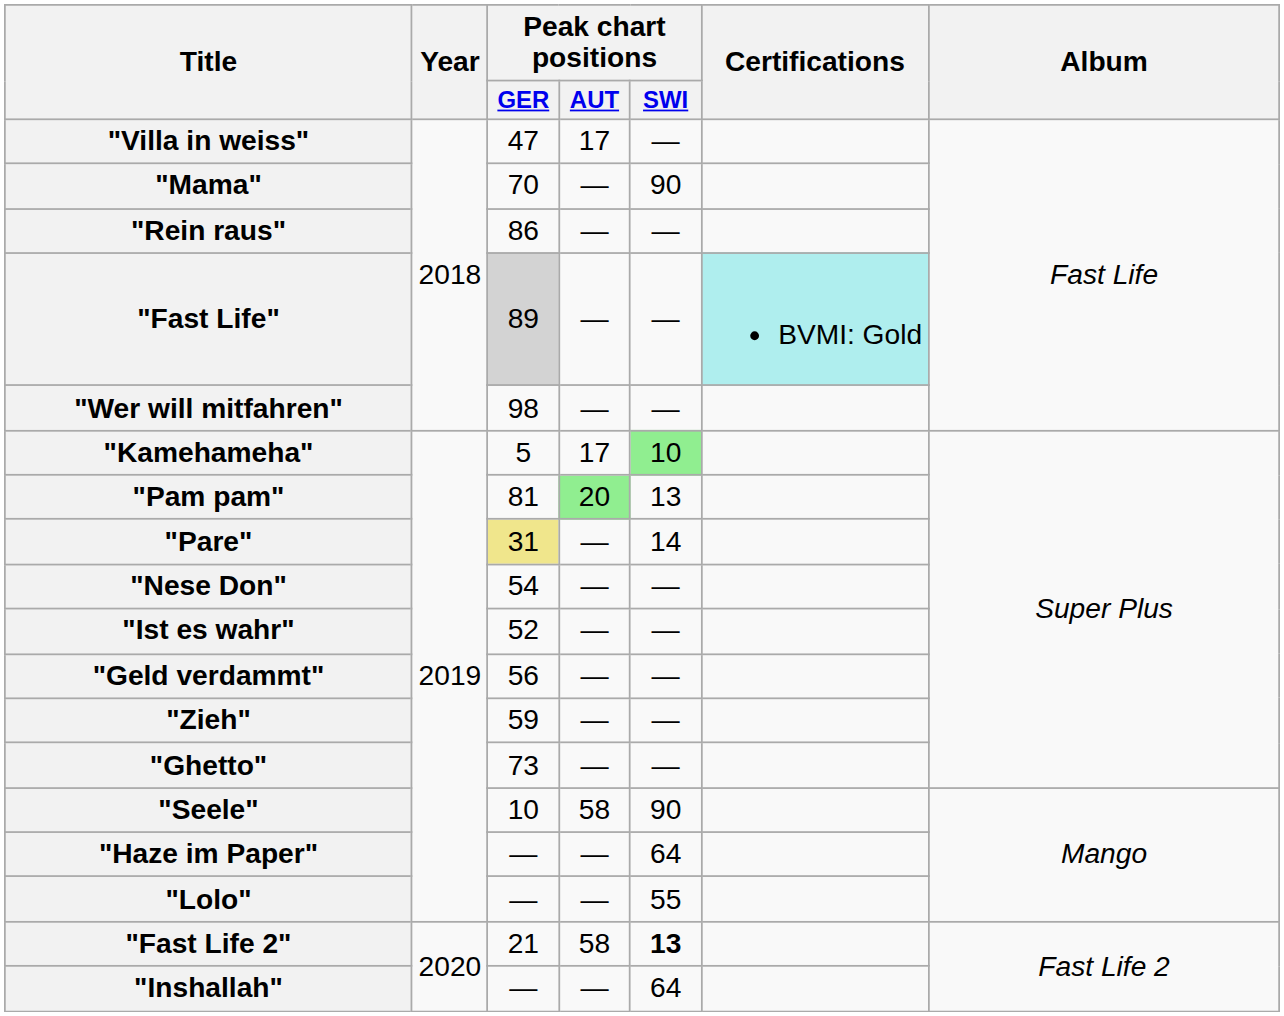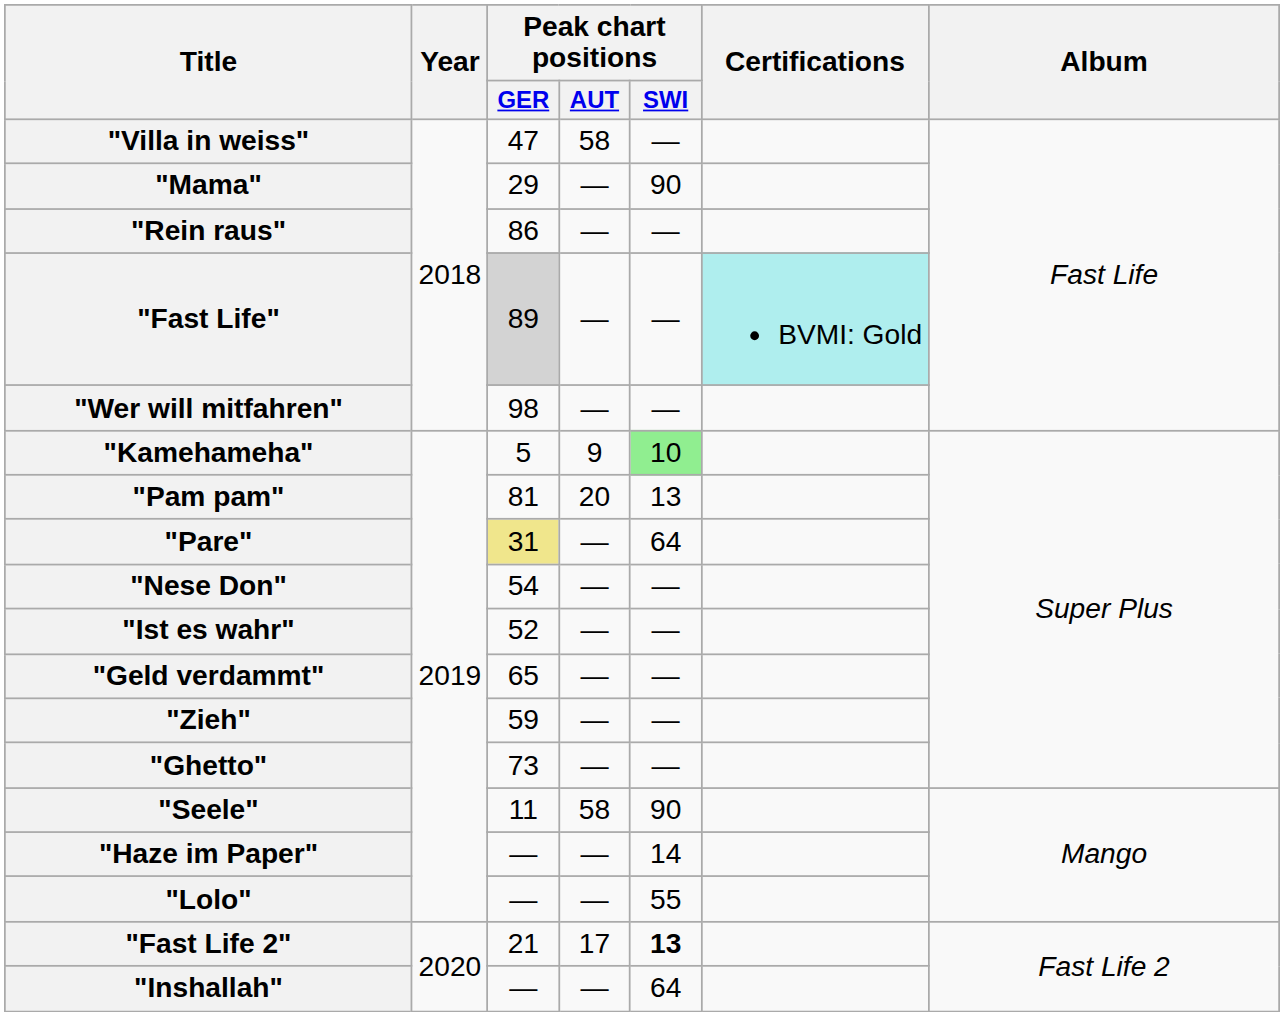 <table class="wikitable plainrowheaders" style="text-align:center;">
 <tr>
 <th scope="col" rowspan="2" style="width:14em;">Title</th>
 <th scope="col" rowspan="2" style="width:1em;">Year</th>
 <th scope="col" colspan="3">Peak chart positions</th>
 <th rowspan="2">Certifications</th>
 <th scope="col" rowspan="2" style="width:12em;">Album</th>
 </tr>
 <tr>
 <th style="width:2.5em; font-size:85%"><a href='#'>GER</a><br></th>
 <th style="width:2.5em; font-size:85%"><a href='#'>AUT</a><br></th>
 <th style="width:2.5em; font-size:85%"><a href='#'>SWI</a><br></th>
 </tr>
 <tr>
 <th scope="row">"Villa in weiss"</th>
 <td rowspan="5">2018</td>
 <td>47</td>
-<td>17</td>
+<td>58</td>
 <td>—</td>
 <td></td>
 <td rowspan="5"><em>Fast Life</em></td>
 </tr>
 <tr>
 <th scope="row">"Mama"</th>
-<td>70</td>
+<td>29</td>
 <td>—</td>
 <td>90</td>
 <td></td>
 </tr>
 <tr>
 <th scope="row">"Rein raus"<br></th>
 <td>86</td>
 <td>—</td>
 <td>—</td>
 <td></td>
 </tr>
 <tr>
 <th scope="row">"Fast Life"</th>
 <td style="background: lightgrey;">89</td>
 <td>—</td>
 <td>—</td>
 <td style="background: paleturquoise;"><br><ul><li>BVMI: Gold</li></ul></td>
 </tr>
 <tr>
 <th scope="row">"Wer will mitfahren"<br></th>
 <td>98</td>
 <td>—</td>
 <td>—</td>
 <td></td>
 </tr>
 <tr>
 <th scope="row">"Kamehameha"<br></th>
 <td rowspan="11">2019</td>
 <td>5</td>
-<td>17</td>
+<td>9</td>
 <td style="background: lightgreen;">10</td>
 <td></td>
 <td rowspan="8"><em>Super Plus</em></td>
 </tr>
 <tr>
 <th scope="row">"Pam pam"<br></th>
 <td>81</td>
-<td style="background: lightgreen;">20</td>
+<td>20</td>
 <td>13</td>
 <td></td>
 </tr>
 <tr>
 <th scope="row">"Pare"<br></th>
 <td style="background: khaki;">31</td>
 <td>—</td>
-<td>14</td>
+<td>64</td>
 <td></td>
 </tr>
 <tr>
 <th scope="row">"Nese Don"<br></th>
 <td>54</td>
 <td>—</td>
 <td>—</td>
 <td></td>
 </tr>
 <tr>
 <th scope="row">"Ist es wahr"<br></th>
 <td>52</td>
 <td>—</td>
 <td>—</td>
 <td></td>
 </tr>
 <tr>
 <th scope="row">"Geld verdammt"<br></th>
-<td>56</td>
+<td>65</td>
 <td>—</td>
 <td>—</td>
 <td></td>
 </tr>
 <tr>
 <th scope="row">"Zieh"<br></th>
 <td>59</td>
 <td>—</td>
 <td>—</td>
 <td></td>
 </tr>
 <tr>
 <th scope="row">"Ghetto"<br></th>
 <td>73</td>
 <td>—</td>
 <td>—</td>
 <td></td>
 </tr>
 <tr>
 <th scope="row">"Seele"</th>
-<td>10</td>
+<td>11</td>
 <td>58</td>
 <td>90</td>
 <td></td>
 <td rowspan="3"><em>Mango</em></td>
 </tr>
 <tr>
 <th scope="row">"Haze im Paper"</th>
 <td>—</td>
 <td>—</td>
-<td>64</td>
+<td>14</td>
 <td></td>
 </tr>
 <tr>
 <th scope="row">"Lolo"<br></th>
 <td>—</td>
 <td>—</td>
 <td>55</td>
 <td></td>
 </tr>
 <tr>
 <th scope="row">"Fast Life 2"<br></th>
 <td rowspan="2">2020</td>
 <td>21</td>
-<td>58</td>
+<td>17</td>
 <td><strong>13</strong></td>
 <td></td>
 <td rowspan="2"><em>Fast Life 2</em></td>
 </tr>
 <tr>
 <th scope="row">"Inshallah"<br></th>
 <td>—</td>
 <td>—</td>
 <td>64</td>
 <td></td>
 </tr>
 </table>
